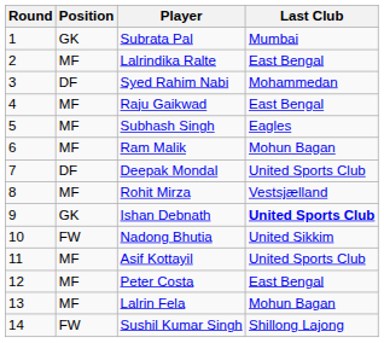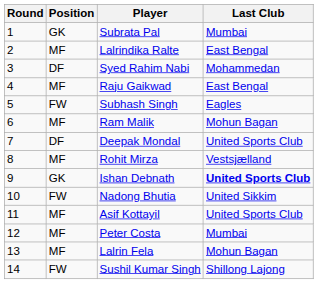 <table class="wikitable">
 <tr>
 <th>Round</th>
 <th>Position</th>
 <th>Player</th>
 <th>Last Club</th>
 </tr>
 <tr>
 <td>1</td>
 <td>GK</td>
 <td> <a href='#'>Subrata Pal</a></td>
 <td><a href='#'>Mumbai</a></td>
 </tr>
 <tr>
 <td>2</td>
 <td>MF</td>
 <td> <a href='#'>Lalrindika Ralte</a></td>
 <td><a href='#'>East Bengal</a></td>
 </tr>
 <tr>
 <td>3</td>
 <td>DF</td>
 <td> <a href='#'>Syed Rahim Nabi</a></td>
 <td><a href='#'>Mohammedan</a></td>
 </tr>
 <tr>
 <td>4</td>
 <td>MF</td>
 <td> <a href='#'>Raju Gaikwad</a></td>
 <td><a href='#'>East Bengal</a></td>
 </tr>
 <tr>
 <td>5</td>
-<td>MF</td>
+<td>FW</td>
 <td> <a href='#'>Subhash Singh</a></td>
 <td><a href='#'>Eagles</a></td>
 </tr>
 <tr>
 <td>6</td>
 <td>MF</td>
 <td> <a href='#'>Ram Malik</a></td>
 <td><a href='#'>Mohun Bagan</a></td>
 </tr>
 <tr>
 <td>7</td>
 <td>DF</td>
 <td> <a href='#'>Deepak Mondal</a></td>
 <td><a href='#'>United Sports Club</a></td>
 </tr>
 <tr>
 <td>8</td>
 <td>MF</td>
 <td> <a href='#'>Rohit Mirza</a></td>
 <td> <a href='#'>Vestsjælland</a></td>
 </tr>
 <tr>
 <td>9</td>
 <td>GK</td>
 <td> <a href='#'>Ishan Debnath</a></td>
 <td><strong><a href='#'>United Sports Club</a></strong></td>
 </tr>
 <tr>
 <td>10</td>
 <td>FW</td>
 <td> <a href='#'>Nadong Bhutia</a></td>
 <td><a href='#'>United Sikkim</a></td>
 </tr>
 <tr>
 <td>11</td>
 <td>MF</td>
 <td> <a href='#'>Asif Kottayil</a></td>
 <td><a href='#'>United Sports Club</a></td>
 </tr>
 <tr>
 <td>12</td>
 <td>MF</td>
 <td> <a href='#'>Peter Costa</a></td>
-<td><a href='#'>East Bengal</a></td>
+<td><a href='#'>Mumbai</a></td>
 </tr>
 <tr>
 <td>13</td>
 <td>MF</td>
 <td> <a href='#'>Lalrin Fela</a></td>
 <td><a href='#'>Mohun Bagan</a></td>
 </tr>
 <tr>
 <td>14</td>
 <td>FW</td>
 <td> <a href='#'>Sushil Kumar Singh</a></td>
 <td><a href='#'>Shillong Lajong</a></td>
 </tr>
 </table>
